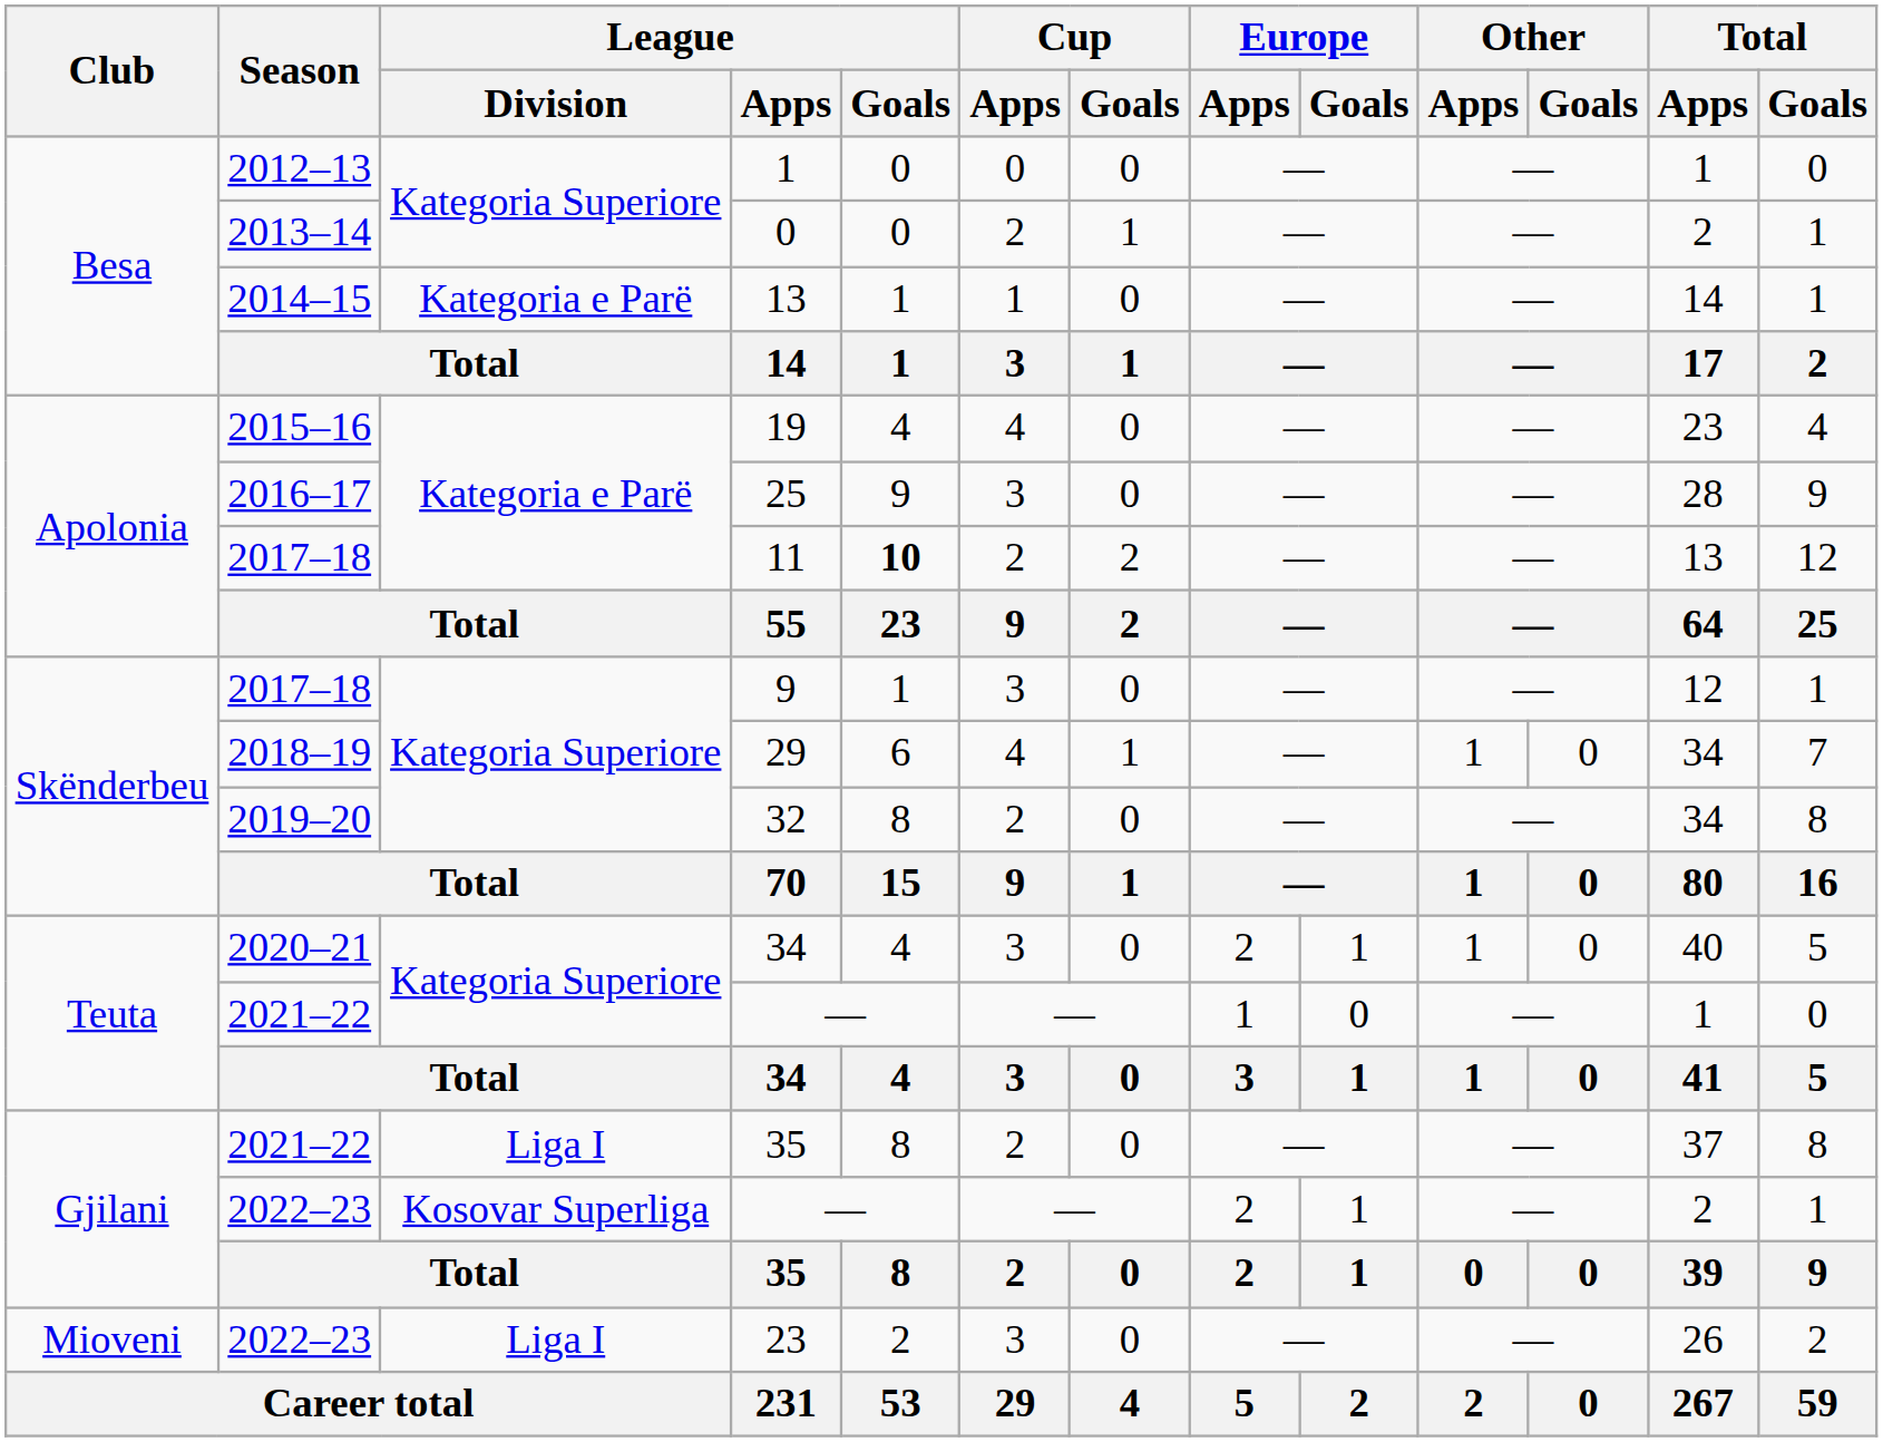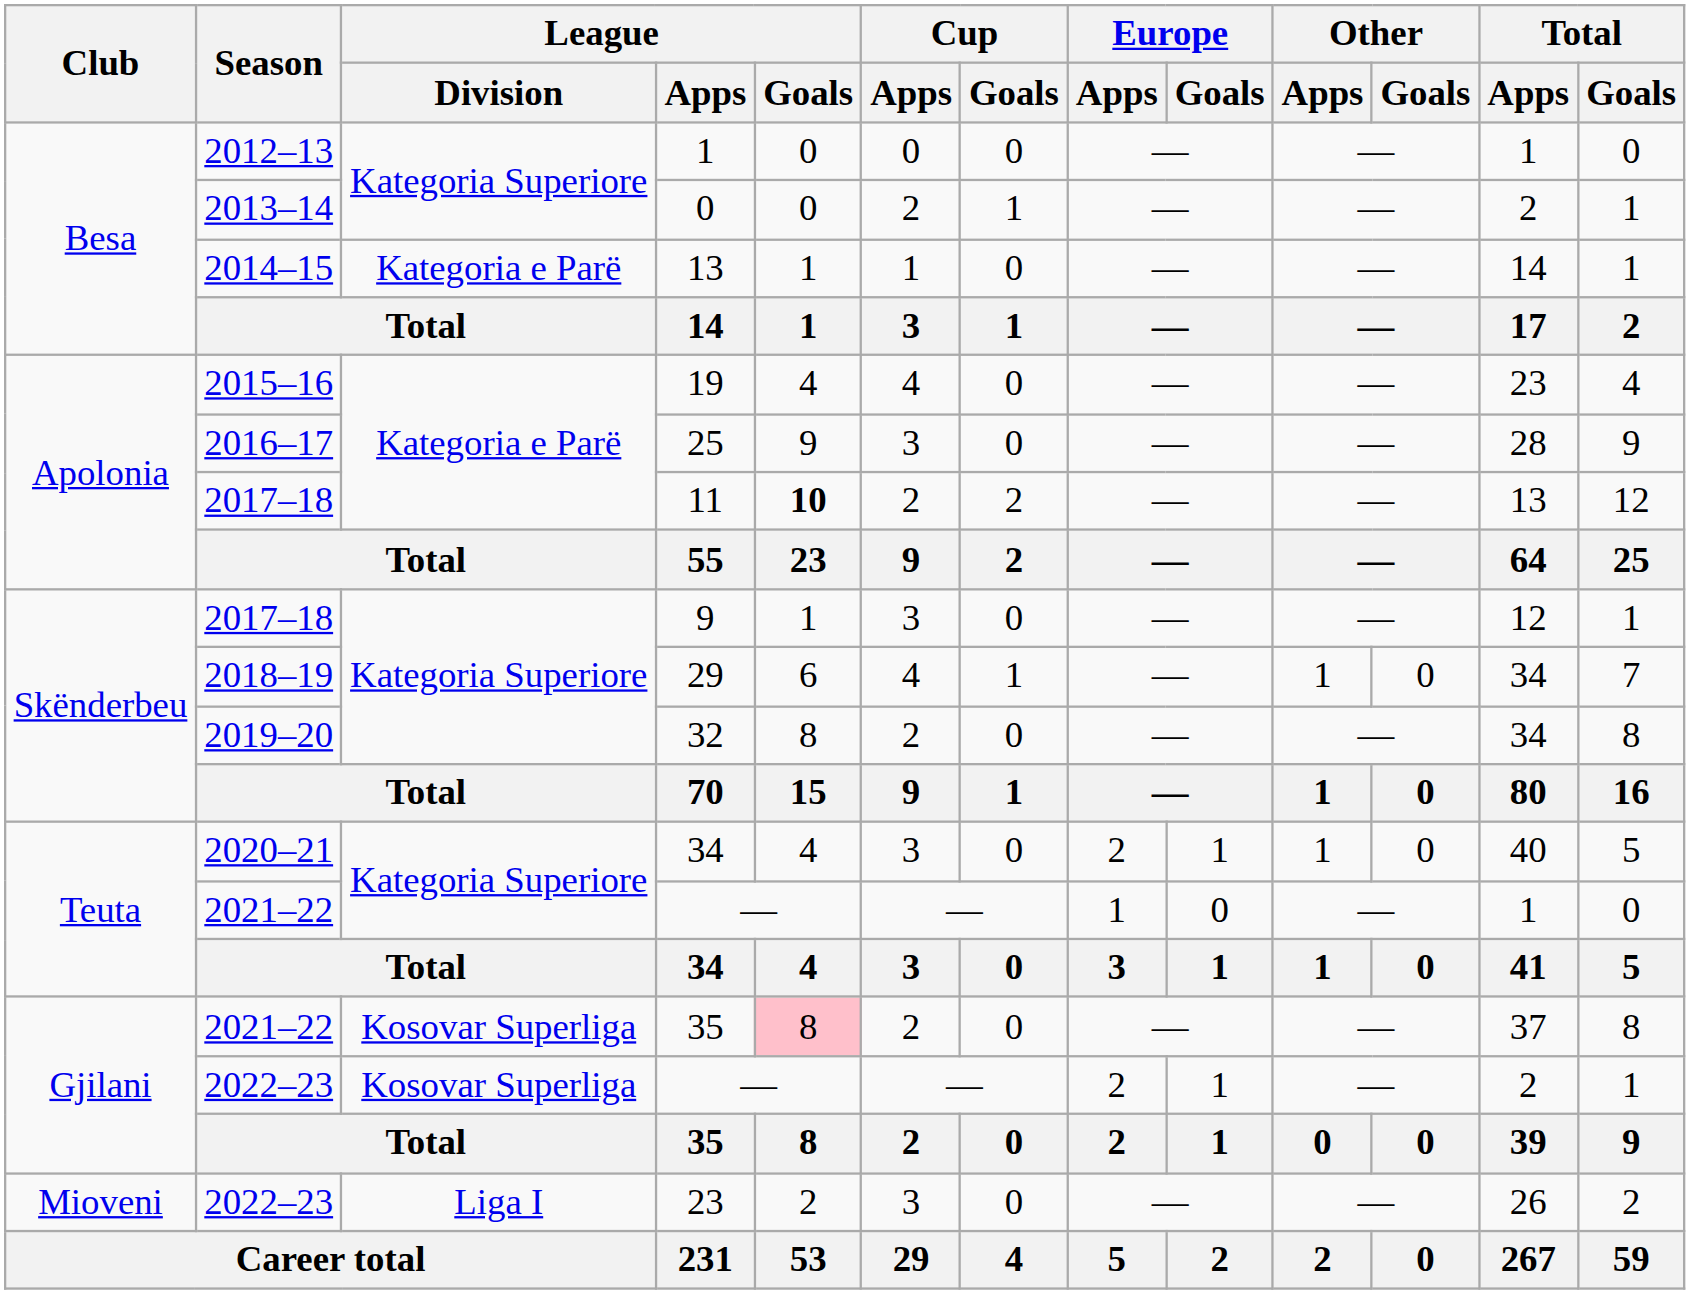 <table class="wikitable" style="text-align:center">
 <tr>
 <th rowspan="2">Club</th>
 <th rowspan="2">Season</th>
 <th colspan="3">League</th>
 <th colspan="2">Cup</th>
 <th colspan="2"><a href='#'>Europe</a></th>
 <th colspan="2">Other</th>
 <th colspan="2">Total</th>
 </tr>
 <tr>
 <th>Division</th>
 <th>Apps</th>
 <th>Goals</th>
 <th>Apps</th>
 <th>Goals</th>
 <th>Apps</th>
 <th>Goals</th>
 <th>Apps</th>
 <th>Goals</th>
 <th>Apps</th>
 <th>Goals</th>
 </tr>
 <tr>
 <td rowspan="4"><a href='#'>Besa</a></td>
 <td><a href='#'>2012–13</a></td>
 <td rowspan="2"><a href='#'>Kategoria Superiore</a></td>
 <td>1</td>
 <td>0</td>
 <td>0</td>
 <td>0</td>
 <td colspan="2">—</td>
 <td colspan="2">—</td>
 <td>1</td>
 <td>0</td>
 </tr>
 <tr>
 <td><a href='#'>2013–14</a></td>
 <td>0</td>
 <td>0</td>
 <td>2</td>
 <td>1</td>
 <td colspan="2">—</td>
 <td colspan="2">—</td>
 <td>2</td>
 <td>1</td>
 </tr>
 <tr>
 <td><a href='#'>2014–15</a></td>
 <td rowspan="1"><a href='#'>Kategoria e Parë</a></td>
 <td>13</td>
 <td>1</td>
 <td>1</td>
 <td>0</td>
 <td colspan="2">—</td>
 <td colspan="2">—</td>
 <td>14</td>
 <td>1</td>
 </tr>
 <tr>
 <th colspan="2">Total</th>
 <th>14</th>
 <th>1</th>
 <th>3</th>
 <th>1</th>
 <th colspan="2">—</th>
 <th colspan="2">—</th>
 <th>17</th>
 <th>2</th>
 </tr>
 <tr>
 <td rowspan="4"><a href='#'>Apolonia</a></td>
 <td><a href='#'>2015–16</a></td>
 <td rowspan="3"><a href='#'>Kategoria e Parë</a></td>
 <td>19</td>
 <td>4</td>
 <td>4</td>
 <td>0</td>
 <td colspan="2">—</td>
 <td colspan="2">—</td>
 <td>23</td>
 <td>4</td>
 </tr>
 <tr>
 <td><a href='#'>2016–17</a></td>
 <td>25</td>
 <td>9</td>
 <td>3</td>
 <td>0</td>
 <td colspan="2">—</td>
 <td colspan="2">—</td>
 <td>28</td>
 <td>9</td>
 </tr>
 <tr>
 <td><a href='#'>2017–18</a></td>
 <td>11</td>
 <td><strong>10</strong></td>
 <td>2</td>
 <td>2</td>
 <td colspan="2">—</td>
 <td colspan="2">—</td>
 <td>13</td>
 <td>12</td>
 </tr>
 <tr>
 <th colspan="2">Total</th>
 <th>55</th>
 <th>23</th>
 <th>9</th>
 <th>2</th>
 <th colspan="2">—</th>
 <th colspan="2">—</th>
 <th>64</th>
 <th>25</th>
 </tr>
 <tr>
 <td rowspan="4"><a href='#'>Skënderbeu</a></td>
 <td><a href='#'>2017–18</a></td>
 <td rowspan="3"><a href='#'>Kategoria Superiore</a></td>
 <td>9</td>
 <td>1</td>
 <td>3</td>
 <td>0</td>
 <td colspan="2">—</td>
 <td colspan="2">—</td>
 <td>12</td>
 <td>1</td>
 </tr>
 <tr>
 <td><a href='#'>2018–19</a></td>
 <td>29</td>
 <td>6</td>
 <td>4</td>
 <td>1</td>
 <td colspan="2">—</td>
 <td>1</td>
 <td>0</td>
 <td>34</td>
 <td>7</td>
 </tr>
 <tr>
 <td><a href='#'>2019–20</a></td>
 <td>32</td>
 <td>8</td>
 <td>2</td>
 <td>0</td>
 <td colspan="2">—</td>
 <td colspan="2">—</td>
 <td>34</td>
 <td>8</td>
 </tr>
 <tr>
 <th colspan="2">Total</th>
 <th>70</th>
 <th>15</th>
 <th>9</th>
 <th>1</th>
 <th colspan="2">—</th>
 <th>1</th>
 <th>0</th>
 <th>80</th>
 <th>16</th>
 </tr>
 <tr>
 <td rowspan="3"><a href='#'>Teuta</a></td>
 <td><a href='#'>2020–21</a></td>
 <td rowspan="2"><a href='#'>Kategoria Superiore</a></td>
 <td>34</td>
 <td>4</td>
 <td>3</td>
 <td>0</td>
 <td>2</td>
 <td>1</td>
 <td>1</td>
 <td>0</td>
 <td>40</td>
 <td>5</td>
 </tr>
 <tr>
 <td><a href='#'>2021–22</a></td>
 <td colspan="2">—</td>
 <td colspan="2">—</td>
 <td>1</td>
 <td>0</td>
 <td colspan="2">—</td>
 <td>1</td>
 <td>0</td>
 </tr>
 <tr>
 <th colspan="2">Total</th>
 <th>34</th>
 <th>4</th>
 <th>3</th>
 <th>0</th>
 <th>3</th>
 <th>1</th>
 <th>1</th>
 <th>0</th>
 <th>41</th>
 <th>5</th>
 </tr>
 <tr>
 <td rowspan=3><a href='#'>Gjilani</a></td>
 <td><a href='#'>2021–22</a></td>
-<td rowspan=1><a href='#'>Liga I</a></td>
+<td rowspan=1><a href='#'>Kosovar Superliga</a></td>
 <td>35</td>
-<td>8</td>
+<td style="background: pink;">8</td>
 <td>2</td>
 <td>0</td>
 <td colspan="2">—</td>
 <td colspan="2">—</td>
 <td>37</td>
 <td>8</td>
 </tr>
 <tr>
 <td><a href='#'>2022–23</a></td>
 <td rowspan=1><a href='#'>Kosovar Superliga</a></td>
 <td colspan="2">—</td>
 <td colspan="2">—</td>
 <td>2</td>
 <td>1</td>
 <td colspan="2">—</td>
 <td>2</td>
 <td>1</td>
 </tr>
 <tr>
 <th colspan="2">Total</th>
 <th>35</th>
 <th>8</th>
 <th>2</th>
 <th>0</th>
 <th>2</th>
 <th>1</th>
 <th>0</th>
 <th>0</th>
 <th>39</th>
 <th>9</th>
 </tr>
 <tr>
 <td><a href='#'>Mioveni</a></td>
 <td><a href='#'>2022–23</a></td>
 <td rowspan=1><a href='#'>Liga I</a></td>
 <td>23</td>
 <td>2</td>
 <td>3</td>
 <td>0</td>
 <td colspan="2">—</td>
 <td colspan="2">—</td>
 <td>26</td>
 <td>2</td>
 </tr>
 <tr>
 <th colspan="3">Career total</th>
 <th>231</th>
 <th>53</th>
 <th>29</th>
 <th>4</th>
 <th>5</th>
 <th>2</th>
 <th>2</th>
 <th>0</th>
 <th>267</th>
 <th>59</th>
 </tr>
 </table>
